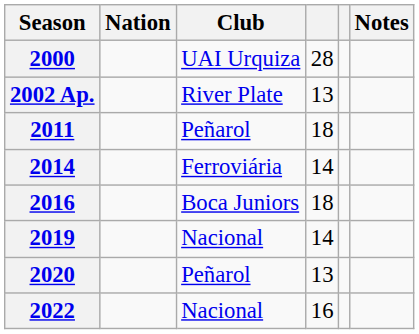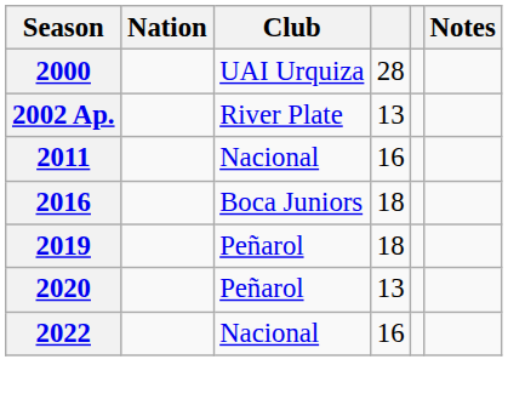 <table class="wikitable sortable plainrowheaders" style="text-align: center;">
 <tr>
 <th scope="col">Season</th>
 <th scope="col">Nation</th>
 <th scope="col">Club</th>
 <th scope="col"></th>
 <th scope="col"></th>
 <th scope="col">Notes</th>
 </tr>
 <tr>
 <th scope="row"><a href='#'>2000</a></th>
 <td align="left"></td>
 <td align="left"><a href='#'>UAI Urquiza</a></td>
 <td>28</td>
 <td></td>
 <td align="left"></td>
 </tr>
 <tr>
 <th scope="row"><a href='#'>2002 Ap.</a></th>
 <td align="left"></td>
 <td align="left"><a href='#'>River Plate</a></td>
 <td>13</td>
 <td></td>
 <td align="left"></td>
 </tr>
 <tr>
 <th scope="row"><a href='#'>2011</a></th>
 <td align="left"></td>
-<td align="left"><a href='#'>Peñarol</a></td>
-<td>18</td>
-<td></td>
-<td></td>
-</tr>
-<tr>
-<th scope="row"><a href='#'>2014</a></th>
-<td align="left"></td>
-<td align="left"><a href='#'>Ferroviária</a></td>
-<td>14</td>
+<td align="left"><a href='#'>Nacional</a></td>
+<td>16</td>
 <td></td>
 <td></td>
 </tr>
 <tr>
 <th scope="row"><a href='#'>2016</a></th>
 <td align="left"></td>
 <td align="left"><a href='#'>Boca Juniors</a></td>
 <td>18</td>
 <td></td>
 <td></td>
 </tr>
 <tr>
 <th scope="row"><a href='#'>2019</a></th>
 <td align="left"></td>
-<td align="left"><a href='#'>Nacional</a></td>
-<td>14</td>
+<td align="left"><a href='#'>Peñarol</a></td>
+<td>18</td>
 <td></td>
 <td></td>
 </tr>
 <tr>
 <th scope="row"><a href='#'>2020</a></th>
 <td align="left"></td>
 <td align="left"><a href='#'>Peñarol</a></td>
 <td>13</td>
 <td></td>
 <td></td>
 </tr>
 <tr>
 <th scope="row"><a href='#'>2022</a></th>
 <td align="left"></td>
 <td align="left"><a href='#'>Nacional</a></td>
 <td>16</td>
 <td></td>
 <td></td>
 </tr>
 </table>
